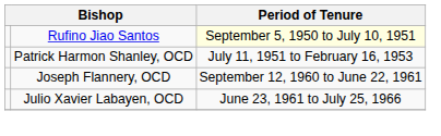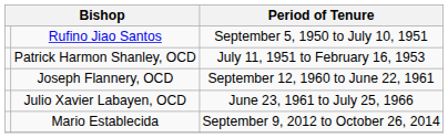 <table class="wikitable" style="text-align:center;">
 <tr>
 <th colspan=2>Bishop</th>
 <th>Period of Tenure</th>
 </tr>
 <tr>
 <td></td>
 <td><a href='#'>Rufino Jiao Santos</a></td>
-<td style="background: lightyellow;">September 5, 1950 to July 10, 1951</td>
+<td>September 5, 1950 to July 10, 1951</td>
 </tr>
 <tr>
 <td></td>
 <td>Patrick Harmon Shanley, OCD</td>
 <td>July 11, 1951 to February 16, 1953</td>
 </tr>
 <tr>
 <td></td>
 <td>Joseph Flannery, OCD</td>
 <td>September 12, 1960 to June 22, 1961</td>
 </tr>
 <tr>
 <td></td>
 <td>Julio Xavier Labayen, OCD</td>
 <td>June 23, 1961 to July 25, 1966</td>
 </tr>
 <tr>
+<td></td>
+<td>Mario Establecida</td>
+<td>September 9, 2012 to October 26, 2014</td>
+</tr>
+<tr>
 </tr>
 </table>
